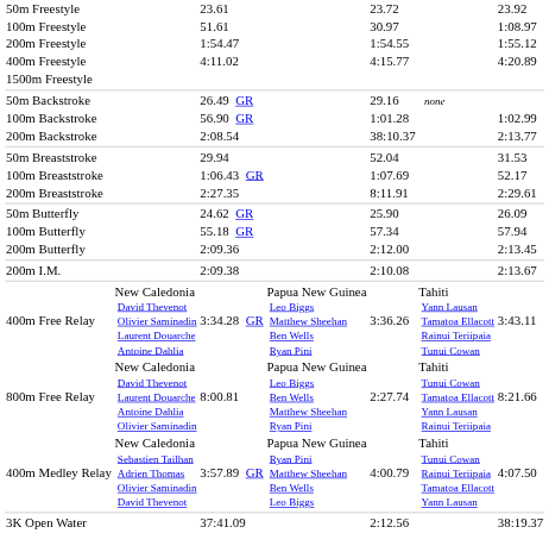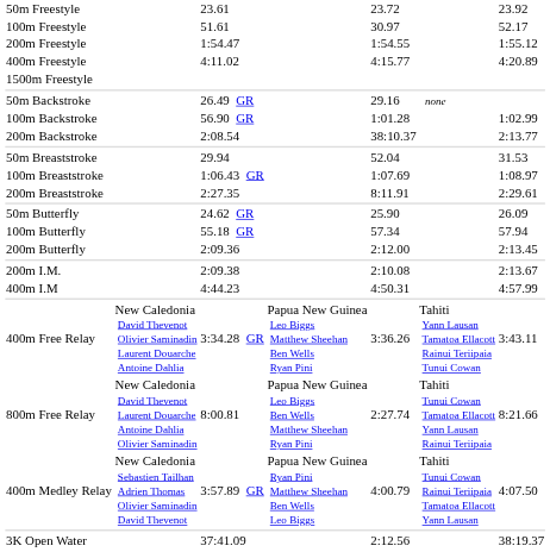 <table>
 <tr>
 <td>50m Freestyle</td>
 <td></td>
 <td>23.61</td>
 <td></td>
 <td>23.72</td>
 <td></td>
 <td>23.92</td>
 </tr>
 <tr>
 <td>100m Freestyle</td>
 <td></td>
 <td>51.61</td>
 <td></td>
 <td>30.97</td>
 <td></td>
-<td>1:08.97</td>
+<td>52.17</td>
 </tr>
 <tr>
 <td>200m Freestyle</td>
 <td></td>
 <td>1:54.47</td>
 <td></td>
 <td>1:54.55</td>
 <td></td>
 <td>1:55.12</td>
 </tr>
 <tr>
 <td>400m Freestyle</td>
 <td></td>
 <td>4:11.02</td>
 <td></td>
 <td>4:15.77</td>
 <td></td>
 <td>4:20.89</td>
 </tr>
 <tr>
 <td>1500m Freestyle</td>
 <td></td>
 <td></td>
 <td></td>
 <td></td>
 <td></td>
 <td></td>
 </tr>
 <tr bgcolor=#DDDDDD>
 <td colspan=7></td>
 </tr>
 <tr>
 <td>50m Backstroke</td>
 <td></td>
 <td>26.49  <a href='#'>GR</a></td>
 <td><br> </td>
 <td>29.16</td>
 <td><small>  <em>none</em></small></td>
 </tr>
 <tr>
 <td>100m Backstroke</td>
 <td></td>
 <td>56.90  <a href='#'>GR</a></td>
 <td></td>
 <td>1:01.28</td>
 <td></td>
 <td>1:02.99</td>
 </tr>
 <tr>
 <td>200m Backstroke</td>
 <td></td>
 <td>2:08.54</td>
 <td></td>
 <td>38:10.37</td>
 <td></td>
 <td>2:13.77</td>
 </tr>
 <tr bgcolor=#DDDDDD>
 <td colspan=7></td>
 </tr>
 <tr>
 <td>50m Breaststroke</td>
 <td></td>
 <td>29.94</td>
 <td></td>
 <td>52.04</td>
 <td></td>
 <td>31.53</td>
 </tr>
 <tr>
 <td>100m Breaststroke</td>
 <td></td>
 <td>1:06.43  <a href='#'>GR</a></td>
 <td></td>
 <td>1:07.69</td>
 <td></td>
-<td>52.17</td>
+<td>1:08.97</td>
 </tr>
 <tr>
 <td>200m Breaststroke</td>
 <td></td>
 <td>2:27.35</td>
 <td></td>
 <td>8:11.91</td>
 <td></td>
 <td>2:29.61</td>
 </tr>
 <tr bgcolor=#DDDDDD>
 <td colspan=7></td>
 </tr>
 <tr>
 <td>50m Butterfly</td>
 <td></td>
 <td>24.62  <a href='#'>GR</a></td>
 <td></td>
 <td>25.90</td>
 <td></td>
 <td>26.09</td>
 </tr>
 <tr>
 <td>100m Butterfly</td>
 <td></td>
 <td>55.18  <a href='#'>GR</a></td>
 <td></td>
 <td>57.34</td>
 <td></td>
 <td>57.94</td>
 </tr>
 <tr>
 <td>200m Butterfly</td>
 <td></td>
 <td>2:09.36</td>
 <td></td>
 <td>2:12.00</td>
 <td></td>
 <td>2:13.45</td>
 </tr>
 <tr bgcolor=#DDDDDD>
 <td colspan=7></td>
 </tr>
 <tr>
 <td>200m I.M.</td>
 <td></td>
 <td>2:09.38</td>
 <td></td>
 <td>2:10.08</td>
 <td></td>
 <td>2:13.67</td>
 </tr>
+<tr>
+<td>400m I.M</td>
+<td></td>
+<td>4:44.23</td>
+<td></td>
+<td>4:50.31</td>
+<td></td>
+<td>4:57.99</td>
+</tr>
 <tr bgcolor=#DDDDDD>
 <td colspan=7></td>
 </tr>
 <tr>
 <td>400m Free Relay</td>
 <td> New Caledonia <br> <small> <a href='#'>David Thevenot</a> <br> <a href='#'>Olivier Saminadin</a> <br> <a href='#'>Laurent Douarche</a> <br> <a href='#'>Antoine Dahlia</a></small></td>
 <td>3:34.28  <a href='#'>GR</a></td>
 <td> Papua New Guinea <br> <small> <a href='#'>Leo Biggs</a><br> <a href='#'>Matthew Sheehan</a>  <br> <a href='#'>Ben Wells</a> <br> <a href='#'>Ryan Pini</a></small></td>
 <td>3:36.26</td>
 <td> Tahiti <br> <small> <a href='#'>Yann Lausan</a><br> <a href='#'>Tamatoa Ellacott</a>  <br> <a href='#'>Rainui Teriipaia</a> <br> <a href='#'>Tunui Cowan</a></small></td>
 <td>3:43.11</td>
 </tr>
 <tr>
 <td>800m Free Relay</td>
 <td> New Caledonia <br> <small> <a href='#'>David Thevenot</a> <br> <a href='#'>Laurent Douarche</a> <br> <a href='#'>Antoine Dahlia</a> <br> <a href='#'>Olivier Saminadin</a></small></td>
 <td>8:00.81</td>
 <td> Papua New Guinea <br> <small> <a href='#'>Leo Biggs</a> <br> <a href='#'>Ben Wells</a> <br> <a href='#'>Matthew Sheehan</a> <br> <a href='#'>Ryan Pini</a></small></td>
 <td>2:27.74</td>
 <td> Tahiti <br> <small> <a href='#'>Tunui Cowan</a> <br> <a href='#'>Tamatoa Ellacott</a> <br> <a href='#'>Yann Lausan</a> <br> <a href='#'>Rainui Teriipaia</a></small></td>
 <td>8:21.66</td>
 </tr>
 <tr>
 <td>400m Medley Relay</td>
 <td> New Caledonia <br> <small> <a href='#'>Sebastien Tailhan</a> <br> <a href='#'>Adrien Thomas</a> <br> <a href='#'>Olivier Saminadin</a> <br> <a href='#'>David Thevenot</a></small></td>
 <td>3:57.89  <a href='#'>GR</a></td>
 <td> Papua New Guinea <br> <small> <a href='#'>Ryan Pini</a> <br> <a href='#'>Matthew Sheehan</a> <br> <a href='#'>Ben Wells</a> <br> <a href='#'>Leo Biggs</a></small></td>
 <td>4:00.79</td>
 <td> Tahiti <br> <small> <a href='#'>Tunui Cowan</a> <br> <a href='#'>Rainui Teriipaia</a> <br> <a href='#'>Tamatoa Ellacott</a> <br> <a href='#'>Yann Lausan</a></small></td>
 <td>4:07.50</td>
 </tr>
 <tr bgcolor=#DDDDDD>
 <td colspan=7></td>
 </tr>
 <tr>
 <td>3K Open Water</td>
 <td></td>
 <td>37:41.09</td>
 <td></td>
 <td>2:12.56</td>
 <td></td>
 <td>38:19.37</td>
 </tr>
 <tr>
 </tr>
 </table>
